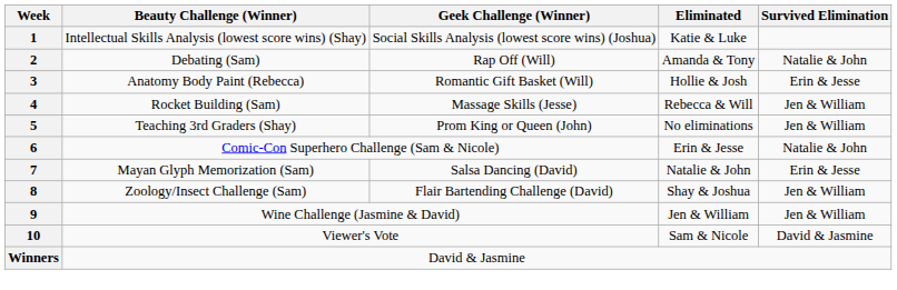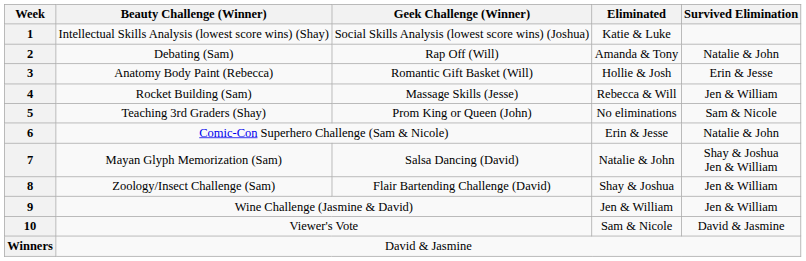 <table class="wikitable" style="text-align: center">
 <tr>
 <th>Week</th>
 <th>Beauty Challenge (Winner)</th>
 <th>Geek Challenge (Winner)</th>
 <th>Eliminated</th>
 <th>Survived Elimination</th>
 </tr>
 <tr>
 <th>1</th>
 <td>Intellectual Skills Analysis (lowest score wins) (Shay)</td>
 <td>Social Skills Analysis (lowest score wins) (Joshua)</td>
 <td>Katie & Luke</td>
 <td></td>
 </tr>
 <tr>
 <th>2</th>
 <td>Debating (Sam)</td>
 <td>Rap Off (Will)</td>
 <td>Amanda & Tony</td>
 <td>Natalie & John</td>
 </tr>
 <tr>
 <th>3</th>
 <td>Anatomy Body Paint (Rebecca)</td>
 <td>Romantic Gift Basket (Will)</td>
 <td>Hollie & Josh</td>
 <td>Erin & Jesse</td>
 </tr>
 <tr>
 <th>4</th>
 <td>Rocket Building (Sam)</td>
 <td>Massage Skills (Jesse)</td>
 <td>Rebecca & Will</td>
 <td>Jen & William</td>
 </tr>
 <tr>
 <th>5</th>
 <td>Teaching 3rd Graders (Shay)</td>
 <td>Prom King or Queen (John)</td>
 <td>No eliminations</td>
-<td>Jen & William</td>
+<td>Sam & Nicole</td>
 </tr>
 <tr>
 <th>6</th>
 <td colspan="2"><a href='#'>Comic-Con</a> Superhero Challenge (Sam & Nicole)</td>
 <td>Erin & Jesse</td>
 <td>Natalie & John</td>
 </tr>
 <tr>
 <th>7</th>
 <td>Mayan Glyph Memorization (Sam)</td>
 <td>Salsa Dancing (David)</td>
 <td>Natalie & John</td>
-<td>Erin & Jesse</td>
+<td>Shay & Joshua<br>Jen & William</td>
 </tr>
 <tr>
 <th>8</th>
 <td>Zoology/Insect Challenge (Sam)</td>
 <td>Flair Bartending Challenge (David)</td>
 <td>Shay & Joshua</td>
 <td>Jen & William</td>
 </tr>
 <tr>
 <th>9</th>
 <td colspan="2">Wine Challenge (Jasmine & David)</td>
 <td>Jen & William</td>
 <td>Jen & William</td>
 </tr>
 <tr>
 <th>10</th>
 <td colspan="2">Viewer's Vote</td>
 <td>Sam & Nicole</td>
 <td>David & Jasmine</td>
 </tr>
 <tr>
 <th>Winners</th>
 <td colspan="4">David & Jasmine</td>
 </tr>
 </table>
